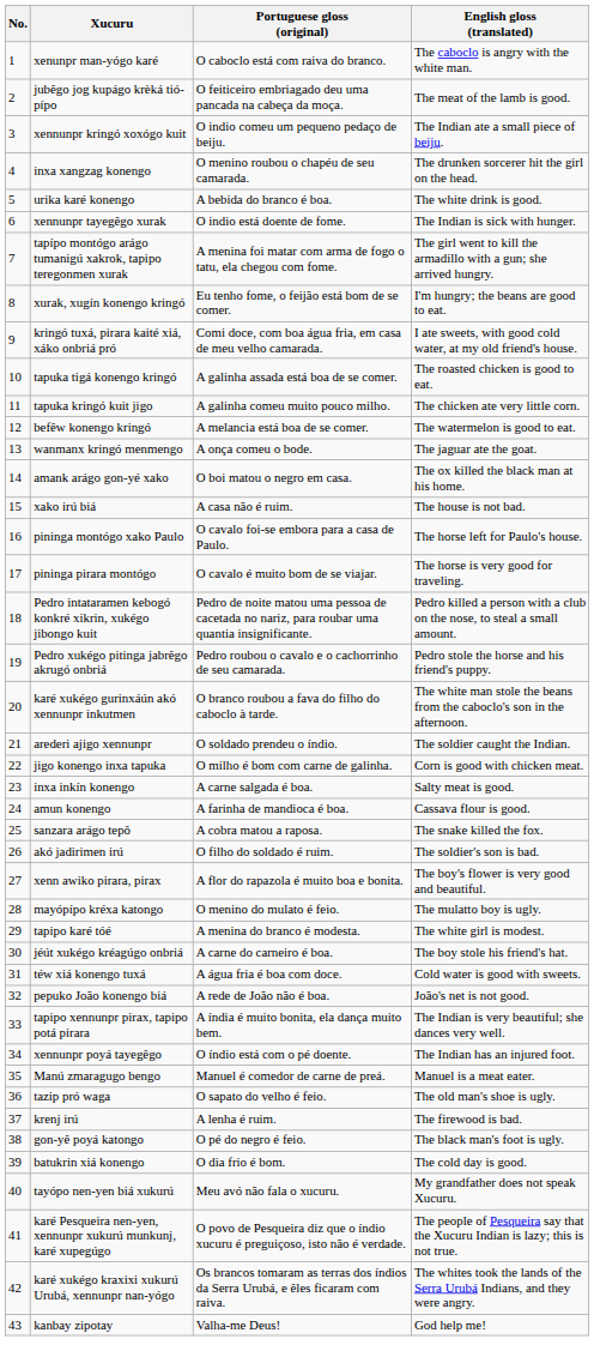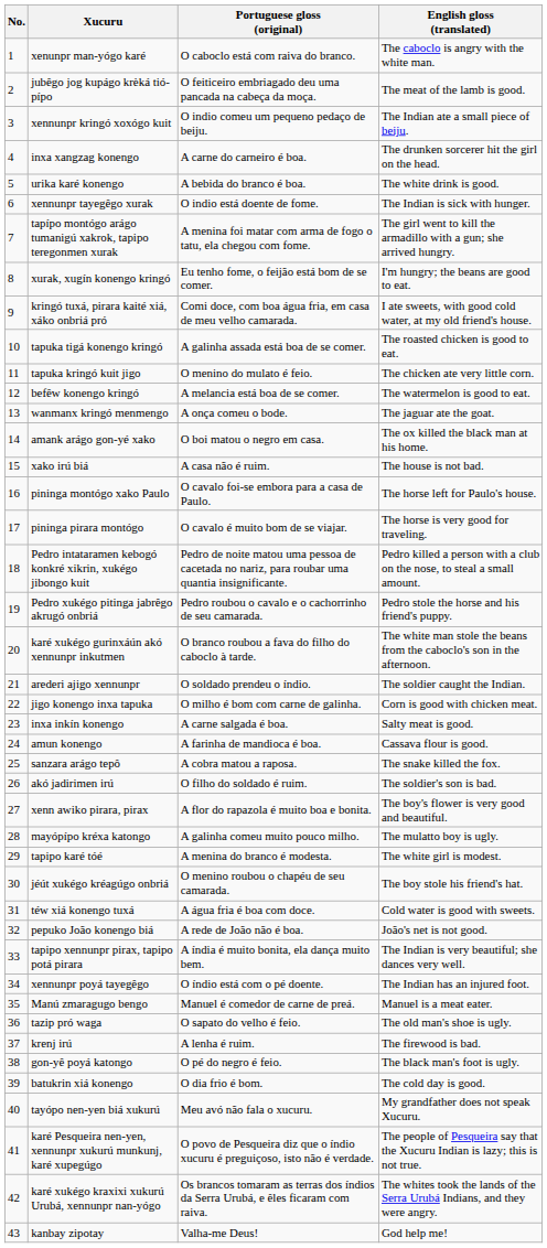 <table class="wikitable sortable" style="font-size: 85%">
 <tr>
 <th>No.</th>
 <th>Xucuru</th>
 <th>Portuguese gloss <br>(original)</th>
 <th>English gloss <br>(translated)</th>
 </tr>
 <tr>
 <td>1</td>
 <td>xenunpr man-yógo karé</td>
 <td>O caboclo está com raiva do branco.</td>
 <td>The <a href='#'>caboclo</a> is angry with the white man.</td>
 </tr>
 <tr>
 <td>2</td>
 <td>jubêgo jog kupágo krèká tió-pípo</td>
 <td>O feiticeiro embriagado deu uma pancada na cabeça da moça.</td>
 <td>The meat of the lamb is good.</td>
 </tr>
 <tr>
 <td>3</td>
 <td>xennunpr kringó xoxógo kuit</td>
 <td>O indio comeu um pequeno pedaço de beiju.</td>
 <td>The Indian ate a small piece of <a href='#'>beiju</a>.</td>
 </tr>
 <tr>
 <td>4</td>
 <td>inxa xangzag konengo</td>
-<td>O menino roubou o chapéu de seu camarada.</td>
+<td>A carne do carneiro é boa.</td>
 <td>The drunken sorcerer hit the girl on the head.</td>
 </tr>
 <tr>
 <td>5</td>
 <td>urika karé konengo</td>
 <td>A bebida do branco é boa.</td>
 <td>The white drink is good.</td>
 </tr>
 <tr>
 <td>6</td>
 <td>xennunpr tayegêgo xurak</td>
 <td>O indio está doente de fome.</td>
 <td>The Indian is sick with hunger.</td>
 </tr>
 <tr>
 <td>7</td>
 <td>tapípo montógo arágo tumanigú xakrok, tapipo teregonmen xurak</td>
 <td>A menina foi matar com arma de fogo o tatu, ela chegou com fome.</td>
 <td>The girl went to kill the armadillo with a gun; she arrived hungry.</td>
 </tr>
 <tr>
 <td>8</td>
 <td>xurak, xugín konengo kringó</td>
 <td>Eu tenho fome, o feijão está bom de se comer.</td>
 <td>I'm hungry; the beans are good to eat.</td>
 </tr>
 <tr>
 <td>9</td>
 <td>kringó tuxá, pirara kaité xiá, xáko onbriá pró</td>
 <td>Comi doce, com boa água fria, em casa de meu velho camarada.</td>
 <td>I ate sweets, with good cold water, at my old friend's house.</td>
 </tr>
 <tr>
 <td>10</td>
 <td>tapuka tigá konengo kringó</td>
 <td>A galinha assada está boa de se comer.</td>
 <td>The roasted chicken is good to eat.</td>
 </tr>
 <tr>
 <td>11</td>
 <td>tapuka kringó kuit jigo</td>
-<td>A galinha comeu muito pouco milho.</td>
+<td>O menino do mulato é feio.</td>
 <td>The chicken ate very little corn.</td>
 </tr>
 <tr>
 <td>12</td>
 <td>befêw konengo kringó</td>
 <td>A melancia está boa de se comer.</td>
 <td>The watermelon is good to eat.</td>
 </tr>
 <tr>
 <td>13</td>
 <td>wanmanx kringó menmengo</td>
 <td>A onça comeu o bode.</td>
 <td>The jaguar ate the goat.</td>
 </tr>
 <tr>
 <td>14</td>
 <td>amank arágo gon-yé xako</td>
 <td>O boi matou o negro em casa.</td>
 <td>The ox killed the black man at his home.</td>
 </tr>
 <tr>
 <td>15</td>
 <td>xako irú biá</td>
 <td>A casa não é ruim.</td>
 <td>The house is not bad.</td>
 </tr>
 <tr>
 <td>16</td>
 <td>pininga montógo xako Paulo</td>
 <td>O cavalo foi-se embora para a casa de Paulo.</td>
 <td>The horse left for Paulo's house.</td>
 </tr>
 <tr>
 <td>17</td>
 <td>pininga pirara montógo</td>
 <td>O cavalo é muito bom de se viajar.</td>
 <td>The horse is very good for traveling.</td>
 </tr>
 <tr>
 <td>18</td>
 <td>Pedro intataramen kebogó konkré xikrin, xukégo jibongo kuit</td>
 <td>Pedro de noite matou uma pessoa de cacetada no nariz, para roubar uma quantia insignificante.</td>
 <td>Pedro killed a person with a club on the nose, to steal a small amount.</td>
 </tr>
 <tr>
 <td>19</td>
 <td>Pedro xukégo pitinga jabrêgo akrugó onbriá</td>
 <td>Pedro roubou o cavalo e o cachorrinho de seu camarada.</td>
 <td>Pedro stole the horse and his friend's puppy.</td>
 </tr>
 <tr>
 <td>20</td>
 <td>karé xukégo gurinxáún akó xennunpr inkutmen</td>
 <td>O branco roubou a fava do filho do caboclo à tarde.</td>
 <td>The white man stole the beans from the caboclo's son in the afternoon.</td>
 </tr>
 <tr>
 <td>21</td>
 <td>arederi ajigo xennunpr</td>
 <td>O soldado prendeu o índio.</td>
 <td>The soldier caught the Indian.</td>
 </tr>
 <tr>
 <td>22</td>
 <td>jigo konengo inxa tapuka</td>
 <td>O milho é bom com carne de galinha.</td>
 <td>Corn is good with chicken meat.</td>
 </tr>
 <tr>
 <td>23</td>
 <td>inxa inkín konengo</td>
 <td>A carne salgada é boa.</td>
 <td>Salty meat is good.</td>
 </tr>
 <tr>
 <td>24</td>
 <td>amun konengo</td>
 <td>A farinha de mandioca é boa.</td>
 <td>Cassava flour is good.</td>
 </tr>
 <tr>
 <td>25</td>
 <td>sanzara arágo tepô</td>
 <td>A cobra matou a raposa.</td>
 <td>The snake killed the fox.</td>
 </tr>
 <tr>
 <td>26</td>
 <td>akó jadirimen irú</td>
 <td>O filho do soldado é ruim.</td>
 <td>The soldier's son is bad.</td>
 </tr>
 <tr>
 <td>27</td>
 <td>xenn awiko pirara, pirax</td>
 <td>A flor do rapazola é muito boa e bonita.</td>
 <td>The boy's flower is very good and beautiful.</td>
 </tr>
 <tr>
 <td>28</td>
 <td>mayópípo kréxa katongo</td>
-<td>O menino do mulato é feio.</td>
+<td>A galinha comeu muito pouco milho.</td>
 <td>The mulatto boy is ugly.</td>
 </tr>
 <tr>
 <td>29</td>
 <td>tapipo karé tóé</td>
 <td>A menina do branco é modesta.</td>
 <td>The white girl is modest.</td>
 </tr>
 <tr>
 <td>30</td>
 <td>jéút xukégo kréagúgo onbriá</td>
-<td>A carne do carneiro é boa.</td>
+<td>O menino roubou o chapéu de seu camarada.</td>
 <td>The boy stole his friend's hat.</td>
 </tr>
 <tr>
 <td>31</td>
 <td>téw xiá konengo tuxá</td>
 <td>A água fria é boa com doce.</td>
 <td>Cold water is good with sweets.</td>
 </tr>
 <tr>
 <td>32</td>
 <td>pepuko João konengo biá</td>
 <td>A rede de João não é boa.</td>
 <td>João's net is not good.</td>
 </tr>
 <tr>
 <td>33</td>
 <td>tapipo xennunpr pirax, tapipo potá pirara</td>
 <td>A índia é muito bonita, ela dança muito bem.</td>
 <td>The Indian is very beautiful; she dances very well.</td>
 </tr>
 <tr>
 <td>34</td>
 <td>xennunpr poyá tayegêgo</td>
 <td>O índio está com o pé doente.</td>
 <td>The Indian has an injured foot.</td>
 </tr>
 <tr>
 <td>35</td>
 <td>Manú zmaragugo bengo</td>
 <td>Manuel é comedor de carne de preá.</td>
 <td>Manuel is a meat eater.</td>
 </tr>
 <tr>
 <td>36</td>
 <td>tazip pró waga</td>
 <td>O sapato do velho é feio.</td>
 <td>The old man's shoe is ugly.</td>
 </tr>
 <tr>
 <td>37</td>
 <td>krenj irú</td>
 <td>A lenha é ruim.</td>
 <td>The firewood is bad.</td>
 </tr>
 <tr>
 <td>38</td>
 <td>gon-yê poyá katongo</td>
 <td>O pé do negro é feio.</td>
 <td>The black man's foot is ugly.</td>
 </tr>
 <tr>
 <td>39</td>
 <td>batukrin xiá konengo</td>
 <td>O dia frio é bom.</td>
 <td>The cold day is good.</td>
 </tr>
 <tr>
 <td>40</td>
 <td>tayópo nen-yen biá xukurú</td>
 <td>Meu avó não fala o xucuru.</td>
 <td>My grandfather does not speak Xucuru.</td>
 </tr>
 <tr>
 <td>41</td>
 <td>karé Pesqueira nen-yen, xennunpr xukurú munkunj, karé xupegúgo</td>
 <td>O povo de Pesqueira diz que o índio xucuru é preguiçoso, isto não é verdade.</td>
 <td>The people of <a href='#'>Pesqueira</a> say that the Xucuru Indian is lazy; this is not true.</td>
 </tr>
 <tr>
 <td>42</td>
 <td>karé xukégo kraxixi xukurú Urubá, xennunpr nan-yógo</td>
 <td>Os brancos tomaram as terras dos índios da Serra Urubá, e êles ficaram com raiva.</td>
 <td>The whites took the lands of the <a href='#'>Serra Urubá</a> Indians, and they were angry.</td>
 </tr>
 <tr>
 <td>43</td>
 <td>kanbay zipotay</td>
 <td>Valha-me Deus!</td>
 <td>God help me!</td>
 </tr>
 </table>
